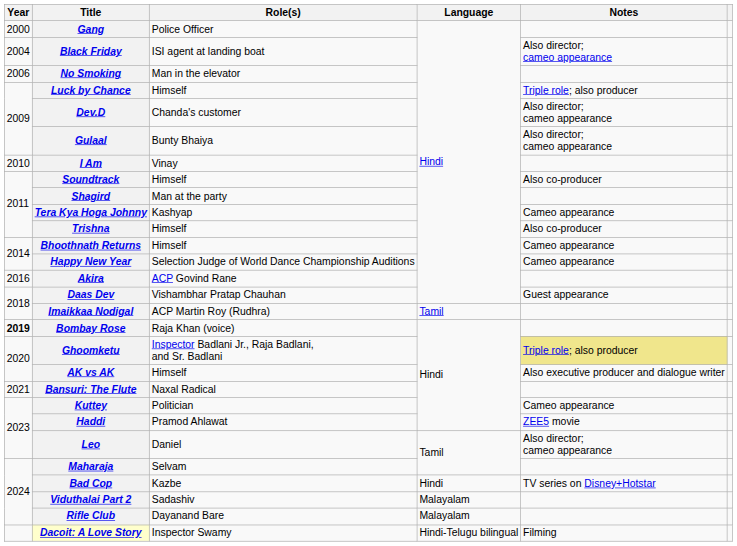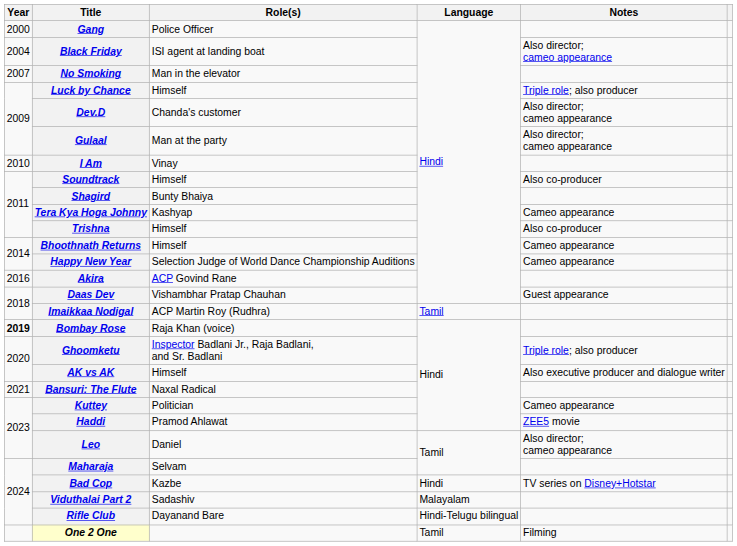 <table class="wikitable sortable plainrowheaders">
 <tr>
 <th scope="col">Year</th>
 <th scope="col">Title</th>
 <th>Role(s)</th>
 <th>Language</th>
 <th scope="col" class="unsortable">Notes</th>
 <th scope="col" class="unsortable"></th>
 </tr>
 <tr>
 <td>2000</td>
 <th scope="row"><em><a href='#'>Gang</a></em></th>
 <td>Police Officer</td>
 <td rowspan="15"><a href='#'>Hindi</a></td>
 <td></td>
 <td align="center"></td>
 </tr>
 <tr>
 <td>2004</td>
 <th scope="row"><em><a href='#'>Black Friday</a></em></th>
 <td>ISI agent at landing boat</td>
 <td>Also director;<br><a href='#'>cameo appearance</a></td>
 <td align="center"></td>
 </tr>
 <tr>
-<td>2006</td>
+<td>2007</td>
 <th scope="row"><em><a href='#'>No Smoking</a></em></th>
 <td>Man in the elevator</td>
 <td></td>
 <td align="center"></td>
 </tr>
 <tr>
 <td rowspan="3">2009</td>
 <th scope="row"><em><a href='#'>Luck by Chance</a></em></th>
 <td>Himself</td>
 <td><a href='#'>Triple role</a>; also producer</td>
 <td align="center"></td>
 </tr>
 <tr>
 <th scope="row"><em><a href='#'>Dev.D</a></em></th>
 <td>Chanda's customer</td>
 <td>Also director;<br>cameo appearance</td>
 <td align="center"></td>
 </tr>
 <tr>
 <th scope="row"><em><a href='#'>Gulaal</a></em></th>
-<td>Bunty Bhaiya</td>
+<td>Man at the party</td>
 <td>Also director;<br>cameo appearance</td>
 <td align="center"></td>
 </tr>
 <tr>
 <td>2010</td>
 <th scope="row"><em><a href='#'>I Am</a></em></th>
 <td>Vinay</td>
 <td></td>
 <td align="center"></td>
 </tr>
 <tr>
 <td rowspan="4">2011</td>
 <th scope="row"><em><a href='#'>Soundtrack</a></em></th>
 <td>Himself</td>
 <td>Also co-producer</td>
 <td align="center"></td>
 </tr>
 <tr>
 <th scope="row"><em><a href='#'>Shagird</a></em></th>
-<td>Man at the party</td>
+<td>Bunty Bhaiya</td>
 <td></td>
 <td align="center"></td>
 </tr>
 <tr>
 <th scope="row"><em><a href='#'>Tera Kya Hoga Johnny</a></em></th>
 <td>Kashyap</td>
 <td>Cameo appearance</td>
 <td align="center"></td>
 </tr>
 <tr>
 <th scope="row"><em><a href='#'>Trishna</a></em></th>
 <td>Himself</td>
 <td>Also co-producer</td>
 <td align="center"></td>
 </tr>
 <tr>
 <td rowspan="2">2014</td>
 <th scope="row"><em><a href='#'>Bhoothnath Returns</a></em></th>
 <td>Himself</td>
 <td>Cameo appearance</td>
 <td align="center"></td>
 </tr>
 <tr>
 <th scope="row"><em><a href='#'>Happy New Year</a></em></th>
 <td>Selection Judge of World Dance Championship Auditions</td>
 <td>Cameo appearance</td>
 <td align="center"></td>
 </tr>
 <tr>
 <td>2016</td>
 <th scope="row"><em><a href='#'>Akira</a></em></th>
 <td><a href='#'>ACP</a> Govind Rane</td>
 <td></td>
 <td align="center"></td>
 </tr>
 <tr>
 <td rowspan="2">2018</td>
 <th scope="row"><em><a href='#'>Daas Dev</a></em></th>
 <td>Vishambhar Pratap Chauhan</td>
 <td>Guest appearance</td>
 <td align="center"></td>
 </tr>
 <tr>
 <th scope="row"><em><a href='#'>Imaikkaa Nodigal</a></em></th>
 <td>ACP Martin Roy (Rudhra)</td>
 <td><a href='#'>Tamil</a></td>
 <td></td>
 <td align="center"></td>
 </tr>
 <tr>
 <td><strong>2019</strong></td>
 <th scope="row"><em><a href='#'>Bombay Rose</a></em></th>
 <td>Raja Khan (voice)</td>
 <td rowspan="6">Hindi</td>
 <td></td>
 <td align="center"></td>
 </tr>
 <tr>
 <td rowspan="2">2020</td>
 <th scope="row"><em><a href='#'>Ghoomketu</a></em></th>
 <td><a href='#'>Inspector</a> Badlani Jr., Raja Badlani,<br> and Sr. Badlani</td>
-<td style="background: khaki;"><a href='#'>Triple role</a>; also producer</td>
+<td><a href='#'>Triple role</a>; also producer</td>
 <td align="center"></td>
 </tr>
 <tr>
 <th scope="row"><em><a href='#'>AK vs AK</a></em></th>
 <td>Himself</td>
 <td>Also executive producer and dialogue writer</td>
 <td align="center"></td>
 </tr>
 <tr>
 <td>2021</td>
 <th scope="row"><em><a href='#'>Bansuri: The Flute</a></em></th>
 <td>Naxal Radical</td>
 <td></td>
 <td align="center"></td>
 </tr>
 <tr>
 <td rowspan="3">2023</td>
 <th scope="row"><em><a href='#'>Kuttey</a></em></th>
 <td>Politician</td>
 <td>Cameo appearance</td>
 <td align="center"></td>
 </tr>
 <tr>
 <th scope="row"><em><a href='#'>Haddi</a></em></th>
 <td>Pramod Ahlawat</td>
 <td><a href='#'>ZEE5</a> movie</td>
 <td align="center"></td>
 </tr>
 <tr>
 <th scope="row"><em><a href='#'>Leo</a></em></th>
 <td>Daniel</td>
 <td rowspan="2">Tamil</td>
 <td>Also director;<br>cameo appearance</td>
 <td align="center"></td>
 </tr>
 <tr>
 <td rowspan="4">2024</td>
 <th scope="row"><em><a href='#'>Maharaja</a></em></th>
 <td>Selvam</td>
 <td></td>
 <td align="center"></td>
 </tr>
 <tr>
 <th scope="row"><em><a href='#'>Bad Cop</a></em></th>
 <td>Kazbe</td>
 <td>Hindi</td>
 <td>TV series on <a href='#'>Disney+Hotstar</a></td>
 <td align="center"></td>
 </tr>
 <tr>
 <th scope="row"><em><a href='#'>Viduthalai Part 2</a></em></th>
 <td>Sadashiv</td>
 <td rowspan="1">Malayalam</td>
 <td></td>
 <td></td>
 </tr>
 <tr>
 <th scope="row"><em><a href='#'>Rifle Club</a></em></th>
 <td>Dayanand Bare</td>
-<td rowspan="1">Malayalam</td>
+<td rowspan="1">Hindi-Telugu bilingual</td>
 <td></td>
 <td></td>
 </tr>
 <tr>
 <td></td>
-<th scope="row" style="background:#FFFFCC;"><em><a href='#'>Dacoit: A Love Story</a></em> </th>
-<td>Inspector Swamy</td>
-<td rowspan="1">Hindi-Telugu bilingual</td>
+<th scope="row" style="background:#FFFFCC;"><em>One 2 One</em> </th>
+<td></td>
+<td rowspan="1">Tamil</td>
 <td>Filming</td>
-<td></td>
+<td align="center"></td>
 </tr>
 </table>
